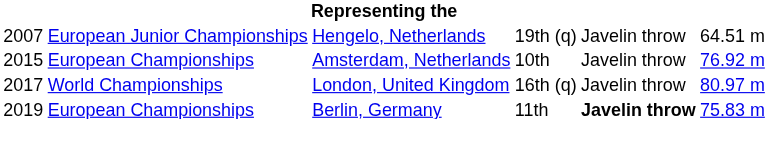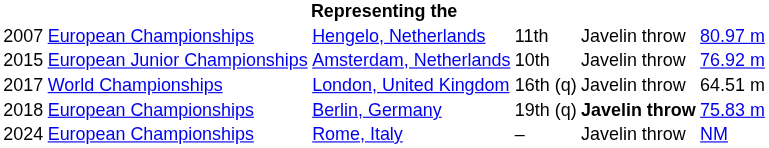 <table>
 <tr>
 <th colspan="6">Representing the </th>
 </tr>
 <tr>
 <td>2007</td>
-<td><a href='#'>European Junior Championships</a></td>
+<td><a href='#'>European Championships</a></td>
 <td><a href='#'>Hengelo, Netherlands</a></td>
-<td>19th (q)</td>
+<td>11th</td>
 <td>Javelin throw</td>
-<td>64.51 m</td>
+<td><a href='#'>80.97 m</a></td>
 </tr>
 <tr>
 <td>2015</td>
-<td><a href='#'>European Championships</a></td>
+<td><a href='#'>European Junior Championships</a></td>
 <td><a href='#'>Amsterdam, Netherlands</a></td>
 <td>10th</td>
 <td>Javelin throw</td>
 <td><a href='#'>76.92 m</a></td>
 </tr>
 <tr>
 <td>2017</td>
 <td><a href='#'>World Championships</a></td>
 <td><a href='#'>London, United Kingdom</a></td>
 <td>16th (q)</td>
 <td>Javelin throw</td>
-<td><a href='#'>80.97 m</a></td>
+<td>64.51 m</td>
 </tr>
 <tr>
-<td>2019</td>
+<td>2018</td>
 <td><a href='#'>European Championships</a></td>
 <td><a href='#'>Berlin, Germany</a></td>
-<td>11th</td>
+<td>19th (q)</td>
 <td><strong>Javelin throw</strong></td>
 <td><a href='#'>75.83 m</a></td>
 </tr>
+<tr>
+<td>2024</td>
+<td><a href='#'>European Championships</a></td>
+<td><a href='#'>Rome, Italy</a></td>
+<td>–</td>
+<td>Javelin throw</td>
+<td><a href='#'>NM</a></td>
+</tr>
 </table>
